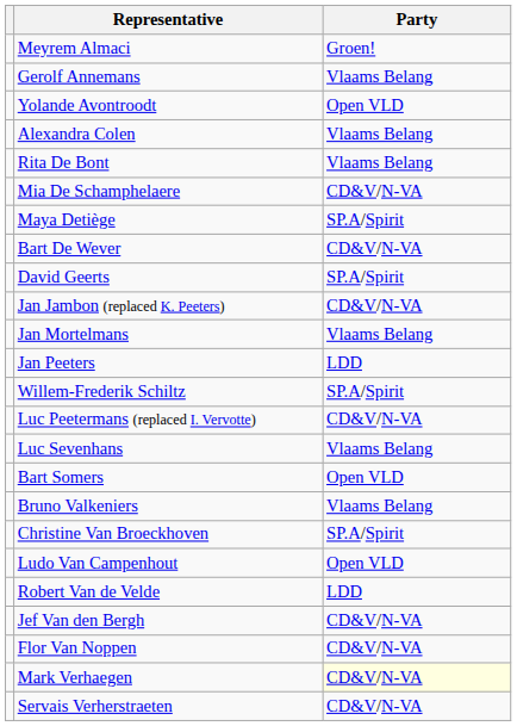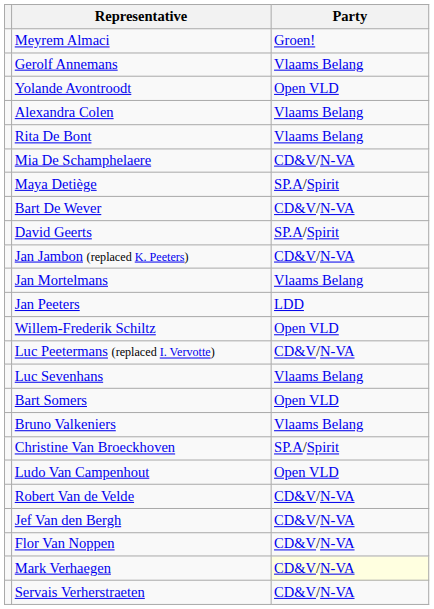 <table class="sortable wikitable" style="text-align:left; font-size:90%">
 <tr>
 <th></th>
 <th width="250">Representative</th>
 <th width="150">Party</th>
 </tr>
 <tr>
 <td></td>
 <td align=left><a href='#'>Meyrem Almaci</a></td>
 <td><a href='#'>Groen!</a></td>
 </tr>
 <tr>
 <td></td>
 <td align=left><a href='#'>Gerolf Annemans</a></td>
 <td><a href='#'>Vlaams Belang</a></td>
 </tr>
 <tr>
 <td></td>
 <td align=left><a href='#'>Yolande Avontroodt</a></td>
 <td><a href='#'>Open VLD</a></td>
 </tr>
 <tr>
 <td></td>
 <td align=left><a href='#'>Alexandra Colen</a></td>
 <td><a href='#'>Vlaams Belang</a></td>
 </tr>
 <tr>
 <td></td>
 <td align=left><a href='#'>Rita De Bont</a></td>
 <td><a href='#'>Vlaams Belang</a></td>
 </tr>
 <tr>
 <td></td>
 <td align=left><a href='#'>Mia De Schamphelaere</a></td>
 <td><a href='#'>CD&V</a>/<a href='#'>N-VA</a></td>
 </tr>
 <tr>
 <td></td>
 <td align=left><a href='#'>Maya Detiège</a></td>
 <td><a href='#'>SP.A</a>/<a href='#'>Spirit</a></td>
 </tr>
 <tr>
 <td></td>
 <td align=left><a href='#'>Bart De Wever</a></td>
 <td><a href='#'>CD&V</a>/<a href='#'>N-VA</a></td>
 </tr>
 <tr>
 <td></td>
 <td align=left><a href='#'>David Geerts</a></td>
 <td><a href='#'>SP.A</a>/<a href='#'>Spirit</a></td>
 </tr>
 <tr>
 <td></td>
 <td align=left><a href='#'>Jan Jambon</a> <small>(replaced <a href='#'>K. Peeters</a>)</small></td>
 <td><a href='#'>CD&V</a>/<a href='#'>N-VA</a></td>
 </tr>
 <tr>
 <td></td>
 <td align=left><a href='#'>Jan Mortelmans</a></td>
 <td><a href='#'>Vlaams Belang</a></td>
 </tr>
 <tr>
 <td></td>
 <td align=left><a href='#'>Jan Peeters</a></td>
 <td><a href='#'>LDD</a></td>
 </tr>
 <tr>
 <td></td>
 <td align=left><a href='#'>Willem-Frederik Schiltz</a></td>
-<td><a href='#'>SP.A</a>/<a href='#'>Spirit</a></td>
+<td><a href='#'>Open VLD</a></td>
 </tr>
 <tr>
 <td></td>
 <td align=left><a href='#'>Luc Peetermans</a> <small>(replaced <a href='#'>I. Vervotte</a>)</small></td>
 <td><a href='#'>CD&V</a>/<a href='#'>N-VA</a></td>
 </tr>
 <tr>
 <td></td>
 <td align=left><a href='#'>Luc Sevenhans</a></td>
 <td><a href='#'>Vlaams Belang</a></td>
 </tr>
 <tr>
 <td></td>
 <td align=left><a href='#'>Bart Somers</a></td>
 <td><a href='#'>Open VLD</a></td>
 </tr>
 <tr>
 <td></td>
 <td align=left><a href='#'>Bruno Valkeniers</a></td>
 <td><a href='#'>Vlaams Belang</a></td>
 </tr>
 <tr>
 <td></td>
 <td align=left><a href='#'>Christine Van Broeckhoven</a></td>
 <td><a href='#'>SP.A</a>/<a href='#'>Spirit</a></td>
 </tr>
 <tr>
 <td></td>
 <td align=left><a href='#'>Ludo Van Campenhout</a></td>
 <td><a href='#'>Open VLD</a></td>
 </tr>
 <tr>
 <td></td>
 <td align=left><a href='#'>Robert Van de Velde</a></td>
-<td><a href='#'>LDD</a></td>
+<td><a href='#'>CD&V</a>/<a href='#'>N-VA</a></td>
 </tr>
 <tr>
 <td></td>
 <td align=left><a href='#'>Jef Van den Bergh</a></td>
 <td><a href='#'>CD&V</a>/<a href='#'>N-VA</a></td>
 </tr>
 <tr>
 <td></td>
 <td align=left><a href='#'>Flor Van Noppen</a></td>
 <td><a href='#'>CD&V</a>/<a href='#'>N-VA</a></td>
 </tr>
 <tr>
 <td></td>
 <td align=left><a href='#'>Mark Verhaegen</a></td>
 <td style="background: lightyellow;"><a href='#'>CD&V</a>/<a href='#'>N-VA</a></td>
 </tr>
 <tr>
 <td></td>
 <td align=left><a href='#'>Servais Verherstraeten</a></td>
 <td><a href='#'>CD&V</a>/<a href='#'>N-VA</a></td>
 </tr>
 </table>
